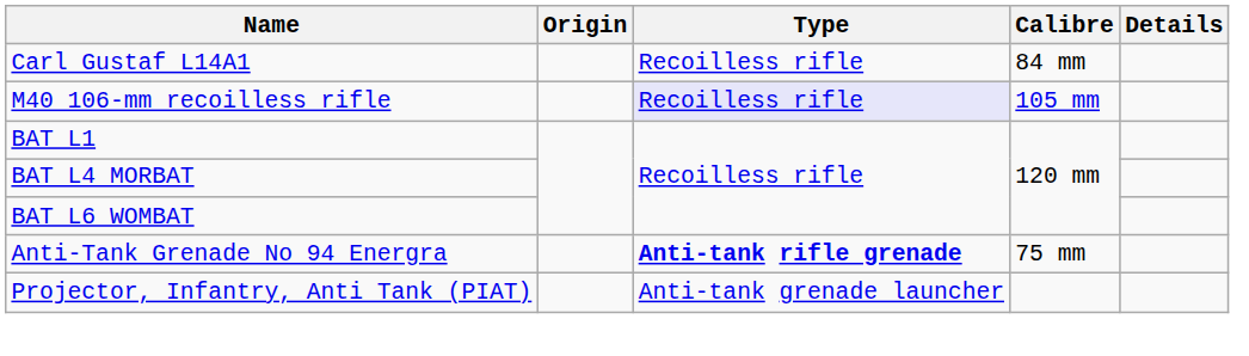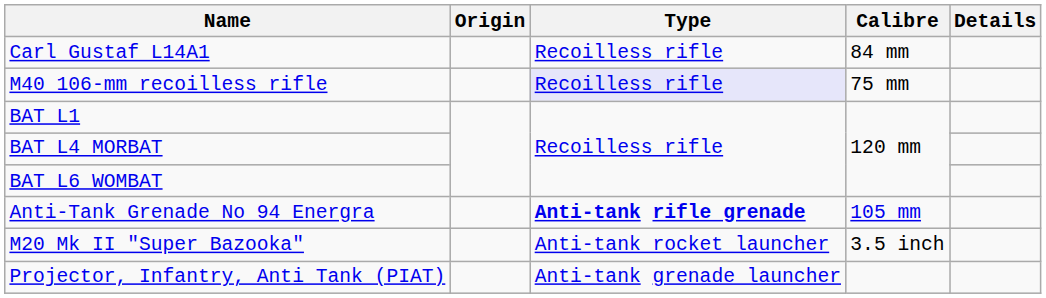 <table class="wikitable">
 <tr>
 <th>Name</th>
 <th>Origin</th>
 <th>Type</th>
 <th>Calibre</th>
 <th>Details</th>
 </tr>
 <tr>
 <td><a href='#'>Carl Gustaf L14A1</a></td>
 <td></td>
 <td><a href='#'>Recoilless rifle</a></td>
 <td>84 mm</td>
 <td></td>
 </tr>
 <tr>
 <td><a href='#'>M40 106-mm recoilless rifle</a></td>
 <td></td>
 <td style="background: lavender;"><a href='#'>Recoilless rifle</a></td>
-<td><a href='#'>105 mm</a></td>
+<td>75 mm</td>
 <td></td>
 </tr>
 <tr>
 <td><a href='#'>BAT L1</a></td>
 <td rowspan="3"></td>
 <td rowspan="3"><a href='#'>Recoilless rifle</a></td>
 <td rowspan="3">120 mm</td>
 <td></td>
 </tr>
 <tr>
 <td><a href='#'>BAT L4 MORBAT</a></td>
 <td></td>
 </tr>
 <tr>
 <td><a href='#'>BAT L6 WOMBAT</a></td>
 <td></td>
 </tr>
 <tr>
 <td><a href='#'>Anti-Tank Grenade No 94 Energra</a></td>
 <td></td>
 <td><strong><a href='#'>Anti-tank</a> <a href='#'>rifle grenade</a></strong></td>
-<td>75 mm</td>
+<td><a href='#'>105 mm</a></td>
+<td></td>
+</tr>
+<tr>
+<td><a href='#'>M20 Mk II "Super Bazooka"</a></td>
+<td></td>
+<td><a href='#'>Anti-tank rocket launcher</a></td>
+<td>3.5 inch</td>
 <td></td>
 </tr>
 <tr>
 <td><a href='#'>Projector, Infantry, Anti Tank (PIAT)</a></td>
 <td></td>
 <td><a href='#'>Anti-tank</a> <a href='#'>grenade launcher</a></td>
 <td></td>
 <td></td>
 </tr>
 </table>
